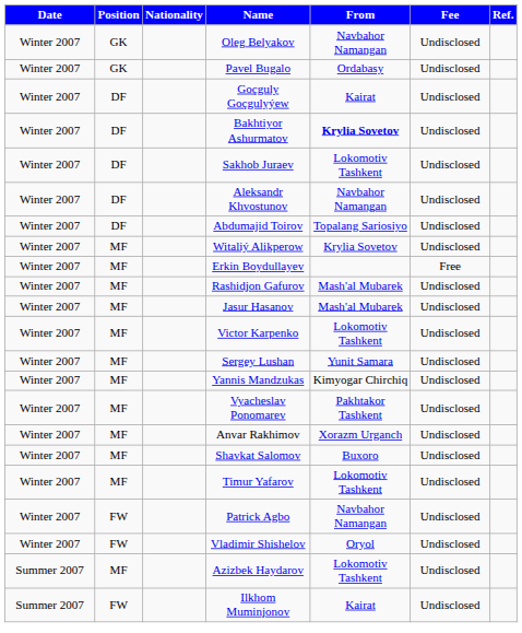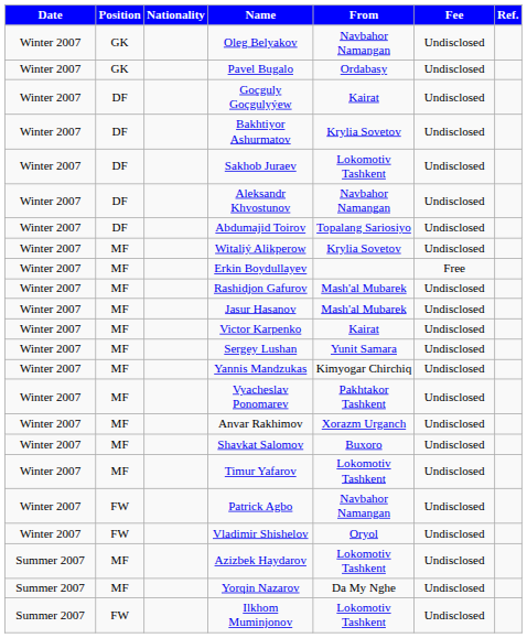 <table class="wikitable"  style="text-align:center; font-size:90%; ">
 <tr>
 <th style="background:#00f; color:white; width:140px;">Date</th>
 <th style="background:#00f; color:white; width:50px;">Position</th>
 <th style="background:#00f; color:white; width:50px;">Nationality</th>
 <th style="background:#00f; color:white; width:150px;">Name</th>
 <th style="background:#00f; color:white; width:150px;">From</th>
 <th style="background:#00f; color:white; width:100px;">Fee</th>
 <th style="background:#00f; color:white; width:25px;">Ref.</th>
 </tr>
 <tr>
 <td>Winter 2007</td>
 <td>GK</td>
 <td></td>
 <td><a href='#'>Oleg Belyakov</a></td>
 <td><a href='#'>Navbahor Namangan</a></td>
 <td>Undisclosed</td>
 <td></td>
 </tr>
 <tr>
 <td>Winter 2007</td>
 <td>GK</td>
 <td></td>
 <td><a href='#'>Pavel Bugalo</a></td>
 <td><a href='#'>Ordabasy</a></td>
 <td>Undisclosed</td>
 <td></td>
 </tr>
 <tr>
 <td>Winter 2007</td>
 <td>DF</td>
 <td></td>
 <td><a href='#'>Goçguly Goçgulyýew</a></td>
 <td><a href='#'>Kairat</a></td>
 <td>Undisclosed</td>
 <td></td>
 </tr>
 <tr>
 <td>Winter 2007</td>
 <td>DF</td>
 <td></td>
 <td><a href='#'>Bakhtiyor Ashurmatov</a></td>
-<td><strong><a href='#'>Krylia Sovetov</a></strong></td>
+<td><a href='#'>Krylia Sovetov</a></td>
 <td>Undisclosed</td>
 <td></td>
 </tr>
 <tr>
 <td>Winter 2007</td>
 <td>DF</td>
 <td></td>
 <td><a href='#'>Sakhob Juraev</a></td>
 <td><a href='#'>Lokomotiv Tashkent</a></td>
 <td>Undisclosed</td>
 <td></td>
 </tr>
 <tr>
 <td>Winter 2007</td>
 <td>DF</td>
 <td></td>
 <td><a href='#'>Aleksandr Khvostunov</a></td>
 <td><a href='#'>Navbahor Namangan</a></td>
 <td>Undisclosed</td>
 <td></td>
 </tr>
 <tr>
 <td>Winter 2007</td>
 <td>DF</td>
 <td></td>
 <td><a href='#'>Abdumajid Toirov</a></td>
 <td><a href='#'>Topalang Sariosiyo</a></td>
 <td>Undisclosed</td>
 <td></td>
 </tr>
 <tr>
 <td>Winter 2007</td>
 <td>MF</td>
 <td></td>
 <td><a href='#'>Witaliý Alikperow</a></td>
 <td><a href='#'>Krylia Sovetov</a></td>
 <td>Undisclosed</td>
 <td></td>
 </tr>
 <tr>
 <td>Winter 2007</td>
 <td>MF</td>
 <td></td>
 <td><a href='#'>Erkin Boydullayev</a></td>
 <td></td>
 <td>Free</td>
 <td></td>
 </tr>
 <tr>
 <td>Winter 2007</td>
 <td>MF</td>
 <td></td>
 <td><a href='#'>Rashidjon Gafurov</a></td>
 <td><a href='#'>Mash'al Mubarek</a></td>
 <td>Undisclosed</td>
 <td></td>
 </tr>
 <tr>
 <td>Winter 2007</td>
 <td>MF</td>
 <td></td>
 <td><a href='#'>Jasur Hasanov</a></td>
 <td><a href='#'>Mash'al Mubarek</a></td>
 <td>Undisclosed</td>
 <td></td>
 </tr>
 <tr>
 <td>Winter 2007</td>
 <td>MF</td>
 <td></td>
 <td><a href='#'>Victor Karpenko</a></td>
-<td><a href='#'>Lokomotiv Tashkent</a></td>
+<td><a href='#'>Kairat</a></td>
 <td>Undisclosed</td>
 <td></td>
 </tr>
 <tr>
 <td>Winter 2007</td>
 <td>MF</td>
 <td></td>
 <td><a href='#'>Sergey Lushan</a></td>
 <td><a href='#'>Yunit Samara</a></td>
 <td>Undisclosed</td>
 <td></td>
 </tr>
 <tr>
 <td>Winter 2007</td>
 <td>MF</td>
 <td></td>
 <td><a href='#'>Yannis Mandzukas</a></td>
 <td>Kimyogar Chirchiq</td>
 <td>Undisclosed</td>
 <td></td>
 </tr>
 <tr>
 <td>Winter 2007</td>
 <td>MF</td>
 <td></td>
 <td><a href='#'>Vyacheslav Ponomarev</a></td>
 <td><a href='#'>Pakhtakor Tashkent</a></td>
 <td>Undisclosed</td>
 <td></td>
 </tr>
 <tr>
 <td>Winter 2007</td>
 <td>MF</td>
 <td></td>
 <td>Anvar Rakhimov</td>
 <td><a href='#'>Xorazm Urganch</a></td>
 <td>Undisclosed</td>
 <td></td>
 </tr>
 <tr>
 <td>Winter 2007</td>
 <td>MF</td>
 <td></td>
 <td><a href='#'>Shavkat Salomov</a></td>
 <td><a href='#'>Buxoro</a></td>
 <td>Undisclosed</td>
 <td></td>
 </tr>
 <tr>
 <td>Winter 2007</td>
 <td>MF</td>
 <td></td>
 <td><a href='#'>Timur Yafarov</a></td>
 <td><a href='#'>Lokomotiv Tashkent</a></td>
 <td>Undisclosed</td>
 <td></td>
 </tr>
 <tr>
 <td>Winter 2007</td>
 <td>FW</td>
 <td></td>
 <td><a href='#'>Patrick Agbo</a></td>
 <td><a href='#'>Navbahor Namangan</a></td>
 <td>Undisclosed</td>
 <td></td>
 </tr>
 <tr>
 <td>Winter 2007</td>
 <td>FW</td>
 <td></td>
 <td><a href='#'>Vladimir Shishelov</a></td>
 <td><a href='#'>Oryol</a></td>
 <td>Undisclosed</td>
 <td></td>
 </tr>
 <tr>
 <td>Summer 2007</td>
 <td>MF</td>
 <td></td>
 <td><a href='#'>Azizbek Haydarov</a></td>
 <td><a href='#'>Lokomotiv Tashkent</a></td>
 <td>Undisclosed</td>
 <td></td>
 </tr>
 <tr>
 <td>Summer 2007</td>
+<td>MF</td>
+<td></td>
+<td><a href='#'>Yorqin Nazarov</a></td>
+<td>Da My Nghe</td>
+<td>Undisclosed</td>
+<td></td>
+</tr>
+<tr>
+<td>Summer 2007</td>
 <td>FW</td>
 <td></td>
 <td><a href='#'>Ilkhom Muminjonov</a></td>
-<td><a href='#'>Kairat</a></td>
+<td><a href='#'>Lokomotiv Tashkent</a></td>
 <td>Undisclosed</td>
 <td></td>
 </tr>
 </table>
